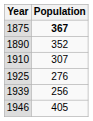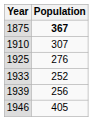 <table class="wikitable" style="text-align:center; float:left; margin-right:1em;">
 <tr class="hintergrundfarbe6">
 <th>Year</th>
 <th>Population</th>
 </tr>
 <tr>
 <td style="background:#dddddd">1875</td>
 <td><strong>367</strong></td>
 </tr>
 <tr>
-<td style="background:#dddddd">1890</td>
-<td>352</td>
-</tr>
-<tr>
 <td style="background:#dddddd">1910</td>
 <td>307</td>
 </tr>
 <tr>
 <td style="background:#dddddd">1925</td>
 <td>276</td>
+</tr>
+<tr>
+<td style="background:#dddddd">1933</td>
+<td>252</td>
 </tr>
 <tr>
 <td style="background:#dddddd">1939</td>
 <td>256</td>
 </tr>
 <tr>
 <td style="background:#dddddd">1946</td>
 <td>405</td>
 </tr>
 </table>
